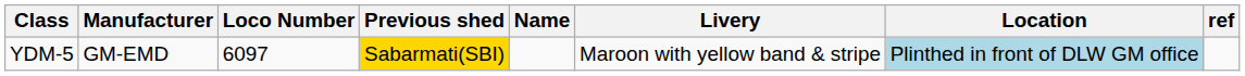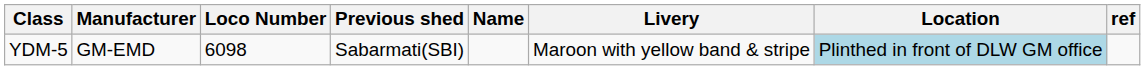 <table class="wikitable">
 <tr>
 <th>Class</th>
 <th>Manufacturer</th>
 <th>Loco Number</th>
 <th>Previous shed</th>
 <th>Name</th>
 <th>Livery</th>
 <th>Location</th>
 <th>ref</th>
 </tr>
 <tr>
 <td>YDM-5</td>
 <td>GM-EMD</td>
-<td>6097</td>
-<td style="background: gold;">Sabarmati(SBI)</td>
+<td>6098</td>
+<td>Sabarmati(SBI)</td>
 <td></td>
 <td>Maroon with yellow band & stripe</td>
 <td style="background: lightblue;">Plinthed in front of DLW GM office</td>
 <td></td>
 </tr>
 </table>
